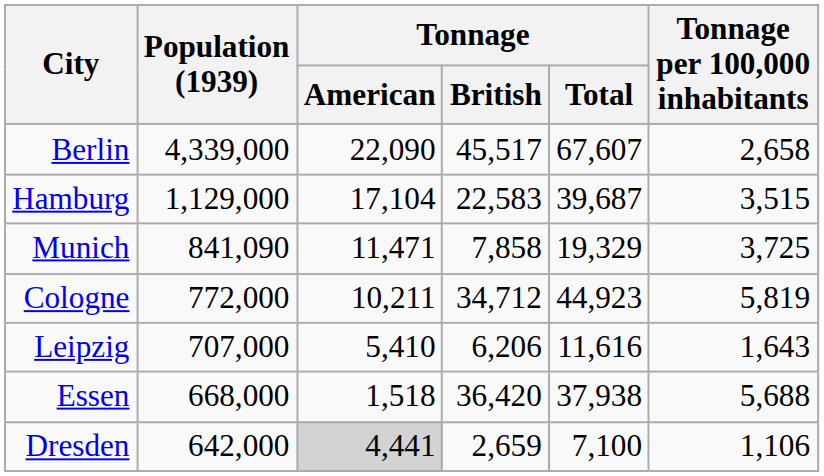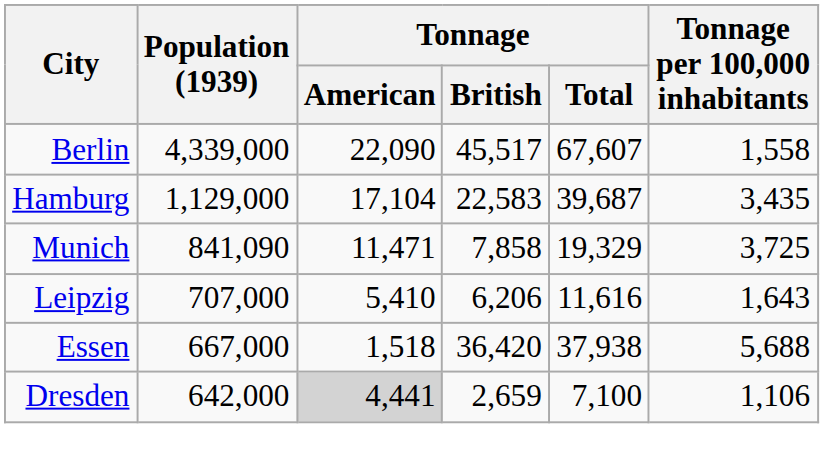 <table class="wikitable floatright" style="text-align:right;">
 <tr>
 <th rowspan=2>City</th>
 <th rowspan=2>Population<br>(1939)</th>
 <th colspan=3>Tonnage</th>
 <th rowspan="2">Tonnage<br> per 100,000<br> inhabitants</th>
 </tr>
 <tr>
 <th>American</th>
 <th>British</th>
 <th>Total</th>
 </tr>
 <tr>
 <td><a href='#'>Berlin</a></td>
 <td>4,339,000</td>
 <td>22,090</td>
 <td>45,517</td>
 <td>67,607</td>
-<td>2,658</td>
+<td>1,558</td>
 </tr>
 <tr>
 <td><a href='#'>Hamburg</a></td>
 <td>1,129,000</td>
 <td>17,104</td>
 <td>22,583</td>
 <td>39,687</td>
-<td>3,515</td>
+<td>3,435</td>
 </tr>
 <tr>
 <td><a href='#'>Munich</a></td>
 <td>841,090</td>
 <td>11,471</td>
 <td>7,858</td>
 <td>19,329</td>
 <td>3,725</td>
-</tr>
-<tr>
-<td><a href='#'>Cologne</a></td>
-<td>772,000</td>
-<td>10,211</td>
-<td>34,712</td>
-<td>44,923</td>
-<td>5,819</td>
 </tr>
 <tr>
 <td><a href='#'>Leipzig</a></td>
 <td>707,000</td>
 <td>5,410</td>
 <td>6,206</td>
 <td>11,616</td>
 <td>1,643</td>
 </tr>
 <tr>
 <td><a href='#'>Essen</a></td>
-<td>668,000</td>
+<td>667,000</td>
 <td>1,518</td>
 <td>36,420</td>
 <td>37,938</td>
 <td>5,688</td>
 </tr>
 <tr>
 <td><a href='#'>Dresden</a></td>
 <td>642,000</td>
 <td style="background: lightgrey;">4,441</td>
 <td>2,659</td>
 <td>7,100</td>
 <td>1,106</td>
 </tr>
 </table>
